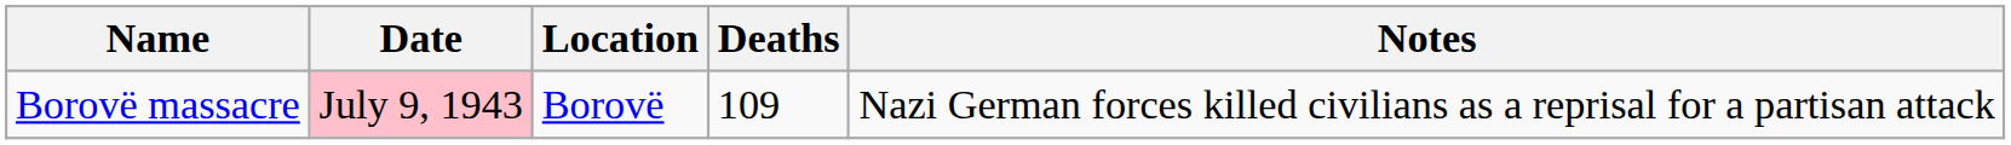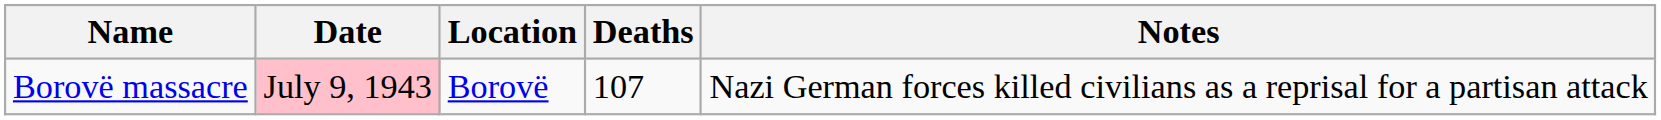 <table class="sortable wikitable">
 <tr>
 <th>Name</th>
 <th>Date</th>
 <th>Location</th>
 <th>Deaths</th>
 <th class="unsortable">Notes</th>
 </tr>
 <tr>
 <td><a href='#'>Borovë massacre</a></td>
 <td style="background: pink;">July 9, 1943</td>
 <td><a href='#'>Borovë</a></td>
-<td>109</td>
+<td>107</td>
 <td>Nazi German forces killed civilians as a reprisal for a partisan attack</td>
 </tr>
 </table>
